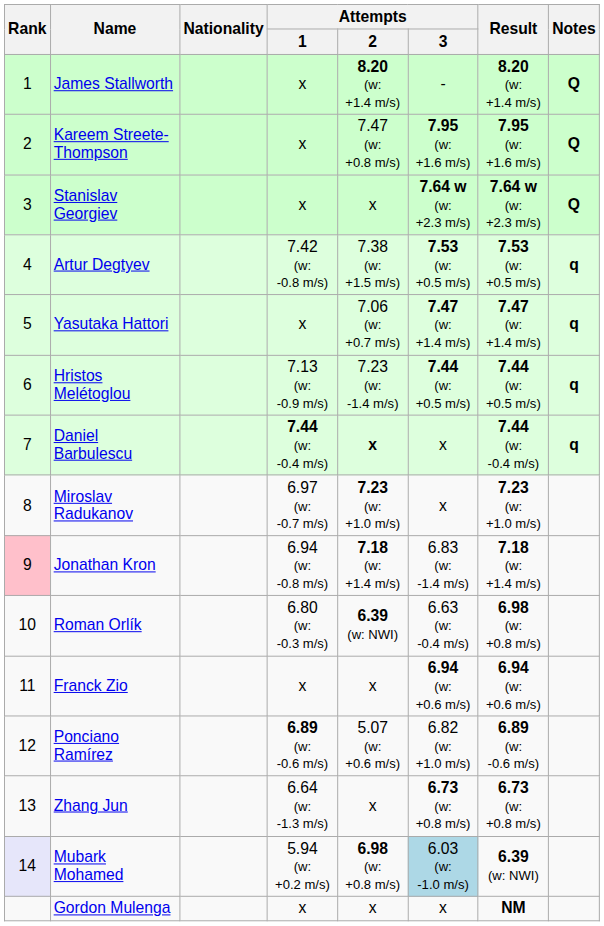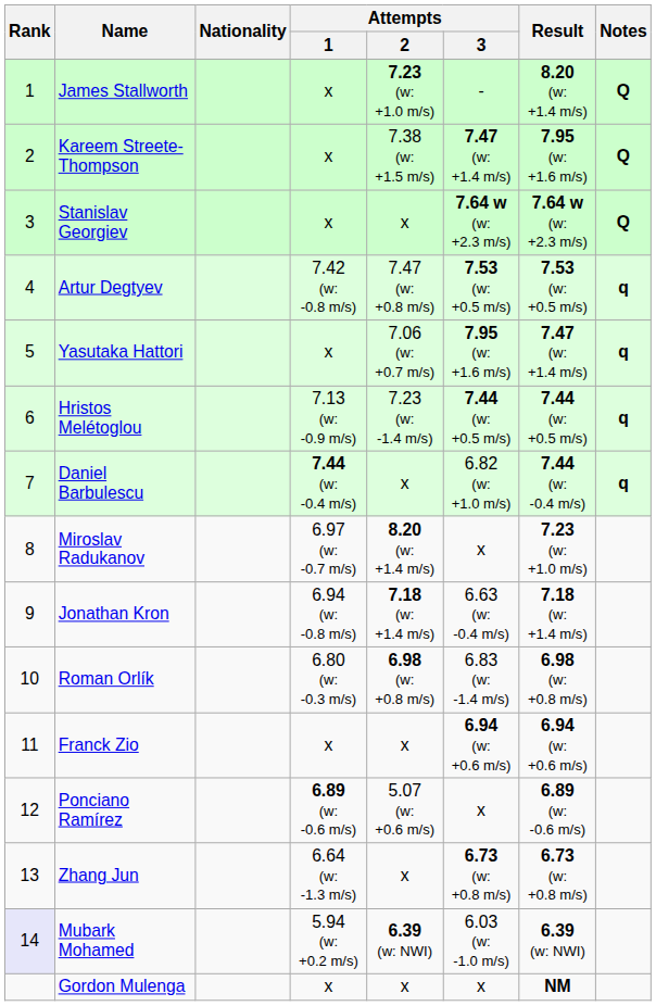 <table class="wikitable sortable" style="text-align:center">
 <tr>
 <th rowspan=2>Rank</th>
 <th rowspan=2>Name</th>
 <th rowspan=2>Nationality</th>
 <th colspan=3>Attempts</th>
 <th rowspan=2>Result</th>
 <th rowspan=2>Notes</th>
 </tr>
 <tr>
 <th>1</th>
 <th>2</th>
 <th>3</th>
 </tr>
 <tr bgcolor=ccffcc>
 <td>1</td>
 <td align=left><a href='#'>James Stallworth</a></td>
 <td align=left></td>
 <td>x</td>
-<td><strong>8.20</strong><br><small>(w: +1.4 m/s)</small></td>
+<td><strong>7.23</strong><br><small>(w: +1.0 m/s)</small></td>
 <td>-</td>
 <td><strong>8.20</strong> <br><small>(w: +1.4 m/s)</small></td>
 <td><strong>Q</strong></td>
 </tr>
 <tr bgcolor=ccffcc>
 <td>2</td>
 <td align=left><a href='#'>Kareem Streete-Thompson</a></td>
 <td align=left></td>
 <td>x</td>
-<td>7.47<br><small>(w: +0.8 m/s)</small></td>
-<td><strong>7.95</strong><br><small>(w: +1.6 m/s)</small></td>
+<td>7.38<br><small>(w: +1.5 m/s)</small></td>
+<td><strong>7.47</strong><br><small>(w: +1.4 m/s)</small></td>
 <td><strong>7.95</strong> <br><small>(w: +1.6 m/s)</small></td>
 <td><strong>Q</strong></td>
 </tr>
 <tr bgcolor=ccffcc>
 <td>3</td>
 <td align=left><a href='#'>Stanislav Georgiev</a></td>
 <td align=left></td>
 <td>x</td>
 <td>x</td>
 <td><strong>7.64</strong> <strong>w</strong> <br><small>(w: +2.3 m/s)</small></td>
 <td><strong>7.64</strong>  <strong>w</strong> <br><small>(w: +2.3 m/s)</small></td>
 <td><strong>Q</strong></td>
 </tr>
 <tr bgcolor=ddffdd>
 <td>4</td>
 <td align=left><a href='#'>Artur Degtyev</a></td>
 <td align=left></td>
 <td>7.42<br><small>(w: -0.8 m/s)</small></td>
-<td>7.38<br><small>(w: +1.5 m/s)</small></td>
+<td>7.47<br><small>(w: +0.8 m/s)</small></td>
 <td><strong>7.53</strong><br><small>(w: +0.5 m/s)</small></td>
 <td><strong>7.53</strong> <br><small>(w: +0.5 m/s)</small></td>
 <td><strong>q</strong></td>
 </tr>
 <tr bgcolor=ddffdd>
 <td>5</td>
 <td align=left><a href='#'>Yasutaka Hattori</a></td>
 <td align=left></td>
 <td>x</td>
 <td>7.06<br><small>(w: +0.7 m/s)</small></td>
-<td><strong>7.47</strong><br><small>(w: +1.4 m/s)</small></td>
+<td><strong>7.95</strong><br><small>(w: +1.6 m/s)</small></td>
 <td><strong>7.47</strong> <br><small>(w: +1.4 m/s)</small></td>
 <td><strong>q</strong></td>
 </tr>
 <tr bgcolor=ddffdd>
 <td>6</td>
 <td align=left><a href='#'>Hristos Melétoglou</a></td>
 <td align=left></td>
 <td>7.13<br><small>(w: -0.9 m/s)</small></td>
 <td>7.23<br><small>(w: -1.4 m/s)</small></td>
 <td><strong>7.44</strong><br><small>(w: +0.5 m/s)</small></td>
 <td><strong>7.44</strong> <br><small>(w: +0.5 m/s)</small></td>
 <td><strong>q</strong></td>
 </tr>
 <tr bgcolor=ddffdd>
 <td>7</td>
 <td align=left><a href='#'>Daniel Barbulescu</a></td>
 <td align=left></td>
 <td><strong>7.44</strong><br><small>(w: -0.4 m/s)</small></td>
-<td><strong>x</strong></td>
 <td>x</td>
+<td>6.82<br><small>(w: +1.0 m/s)</small></td>
 <td><strong>7.44</strong> <br><small>(w: -0.4 m/s)</small></td>
 <td><strong>q</strong></td>
 </tr>
 <tr>
 <td>8</td>
 <td align=left><a href='#'>Miroslav Radukanov</a></td>
 <td align=left></td>
 <td>6.97<br><small>(w: -0.7 m/s)</small></td>
-<td><strong>7.23</strong><br><small>(w: +1.0 m/s)</small></td>
+<td><strong>8.20</strong><br><small>(w: +1.4 m/s)</small></td>
 <td>x</td>
 <td><strong>7.23</strong> <br><small>(w: +1.0 m/s)</small></td>
 <td></td>
 </tr>
 <tr>
-<td style="background: pink;">9</td>
+<td>9</td>
 <td align=left><a href='#'>Jonathan Kron</a></td>
 <td align=left></td>
 <td>6.94<br><small>(w: -0.8 m/s)</small></td>
 <td><strong>7.18</strong><br><small>(w: +1.4 m/s)</small></td>
-<td>6.83<br><small>(w: -1.4 m/s)</small></td>
+<td>6.63<br><small>(w: -0.4 m/s)</small></td>
 <td><strong>7.18</strong> <br><small>(w: +1.4 m/s)</small></td>
 <td></td>
 </tr>
 <tr>
 <td>10</td>
 <td align=left><a href='#'>Roman Orlík</a></td>
 <td align=left></td>
 <td>6.80<br><small>(w: -0.3 m/s)</small></td>
-<td><strong>6.39</strong><br><small>(w: NWI)</small></td>
-<td>6.63<br><small>(w: -0.4 m/s)</small></td>
+<td><strong>6.98</strong><br><small>(w: +0.8 m/s)</small></td>
+<td>6.83<br><small>(w: -1.4 m/s)</small></td>
 <td><strong>6.98</strong> <br><small>(w: +0.8 m/s)</small></td>
 <td></td>
 </tr>
 <tr>
 <td>11</td>
 <td align=left><a href='#'>Franck Zio</a></td>
 <td align=left></td>
 <td>x</td>
 <td>x</td>
 <td><strong>6.94</strong><br><small>(w: +0.6 m/s)</small></td>
 <td><strong>6.94</strong> <br><small>(w: +0.6 m/s)</small></td>
 <td></td>
 </tr>
 <tr>
 <td>12</td>
 <td align=left><a href='#'>Ponciano Ramírez</a></td>
 <td align=left></td>
 <td><strong>6.89</strong><br><small>(w: -0.6 m/s)</small></td>
 <td>5.07<br><small>(w: +0.6 m/s)</small></td>
-<td>6.82<br><small>(w: +1.0 m/s)</small></td>
+<td>x</td>
 <td><strong>6.89</strong> <br><small>(w: -0.6 m/s)</small></td>
 <td></td>
 </tr>
 <tr>
 <td>13</td>
 <td align=left><a href='#'>Zhang Jun</a></td>
 <td align=left></td>
 <td>6.64<br><small>(w: -1.3 m/s)</small></td>
 <td>x</td>
 <td><strong>6.73</strong><br><small>(w: +0.8 m/s)</small></td>
 <td><strong>6.73</strong> <br><small>(w: +0.8 m/s)</small></td>
 <td></td>
 </tr>
 <tr>
 <td style="background: lavender;">14</td>
 <td align=left><a href='#'>Mubark Mohamed</a></td>
 <td align=left></td>
 <td>5.94<br><small>(w: +0.2 m/s)</small></td>
-<td><strong>6.98</strong><br><small>(w: +0.8 m/s)</small></td>
-<td style="background: lightblue;">6.03<br><small>(w: -1.0 m/s)</small></td>
+<td><strong>6.39</strong><br><small>(w: NWI)</small></td>
+<td>6.03<br><small>(w: -1.0 m/s)</small></td>
 <td><strong>6.39</strong> <br><small>(w: NWI)</small></td>
 <td></td>
 </tr>
 <tr>
 <td></td>
 <td align=left><a href='#'>Gordon Mulenga</a></td>
 <td align=left></td>
 <td>x</td>
 <td>x</td>
 <td>x</td>
 <td><strong>NM</strong></td>
 <td></td>
 </tr>
 </table>
